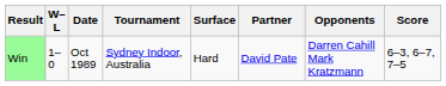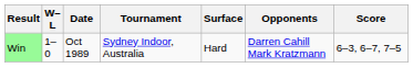 <table class="sortable wikitable">
 <tr>
 <th style="width:40px">Result</th>
 <th class="unsortable">W–L</th>
 <th style="width:50px">Date</th>
 <th style="width:150px">Tournament</th>
 <th style="width:50px">Surface</th>
-<th style="width:130px">Partner</th>
 <th style="width:130px">Opponents</th>
 <th style="width:110px" class="unsortable">Score</th>
 </tr>
 <tr>
 <td style="background:#98fb98;">Win</td>
 <td>1–0</td>
 <td>Oct 1989</td>
 <td><a href='#'>Sydney Indoor</a>, Australia</td>
 <td>Hard</td>
-<td> <a href='#'>David Pate</a></td>
 <td> <a href='#'>Darren Cahill</a><br> <a href='#'>Mark Kratzmann</a></td>
 <td>6–3, 6–7, 7–5</td>
 </tr>
 </table>
